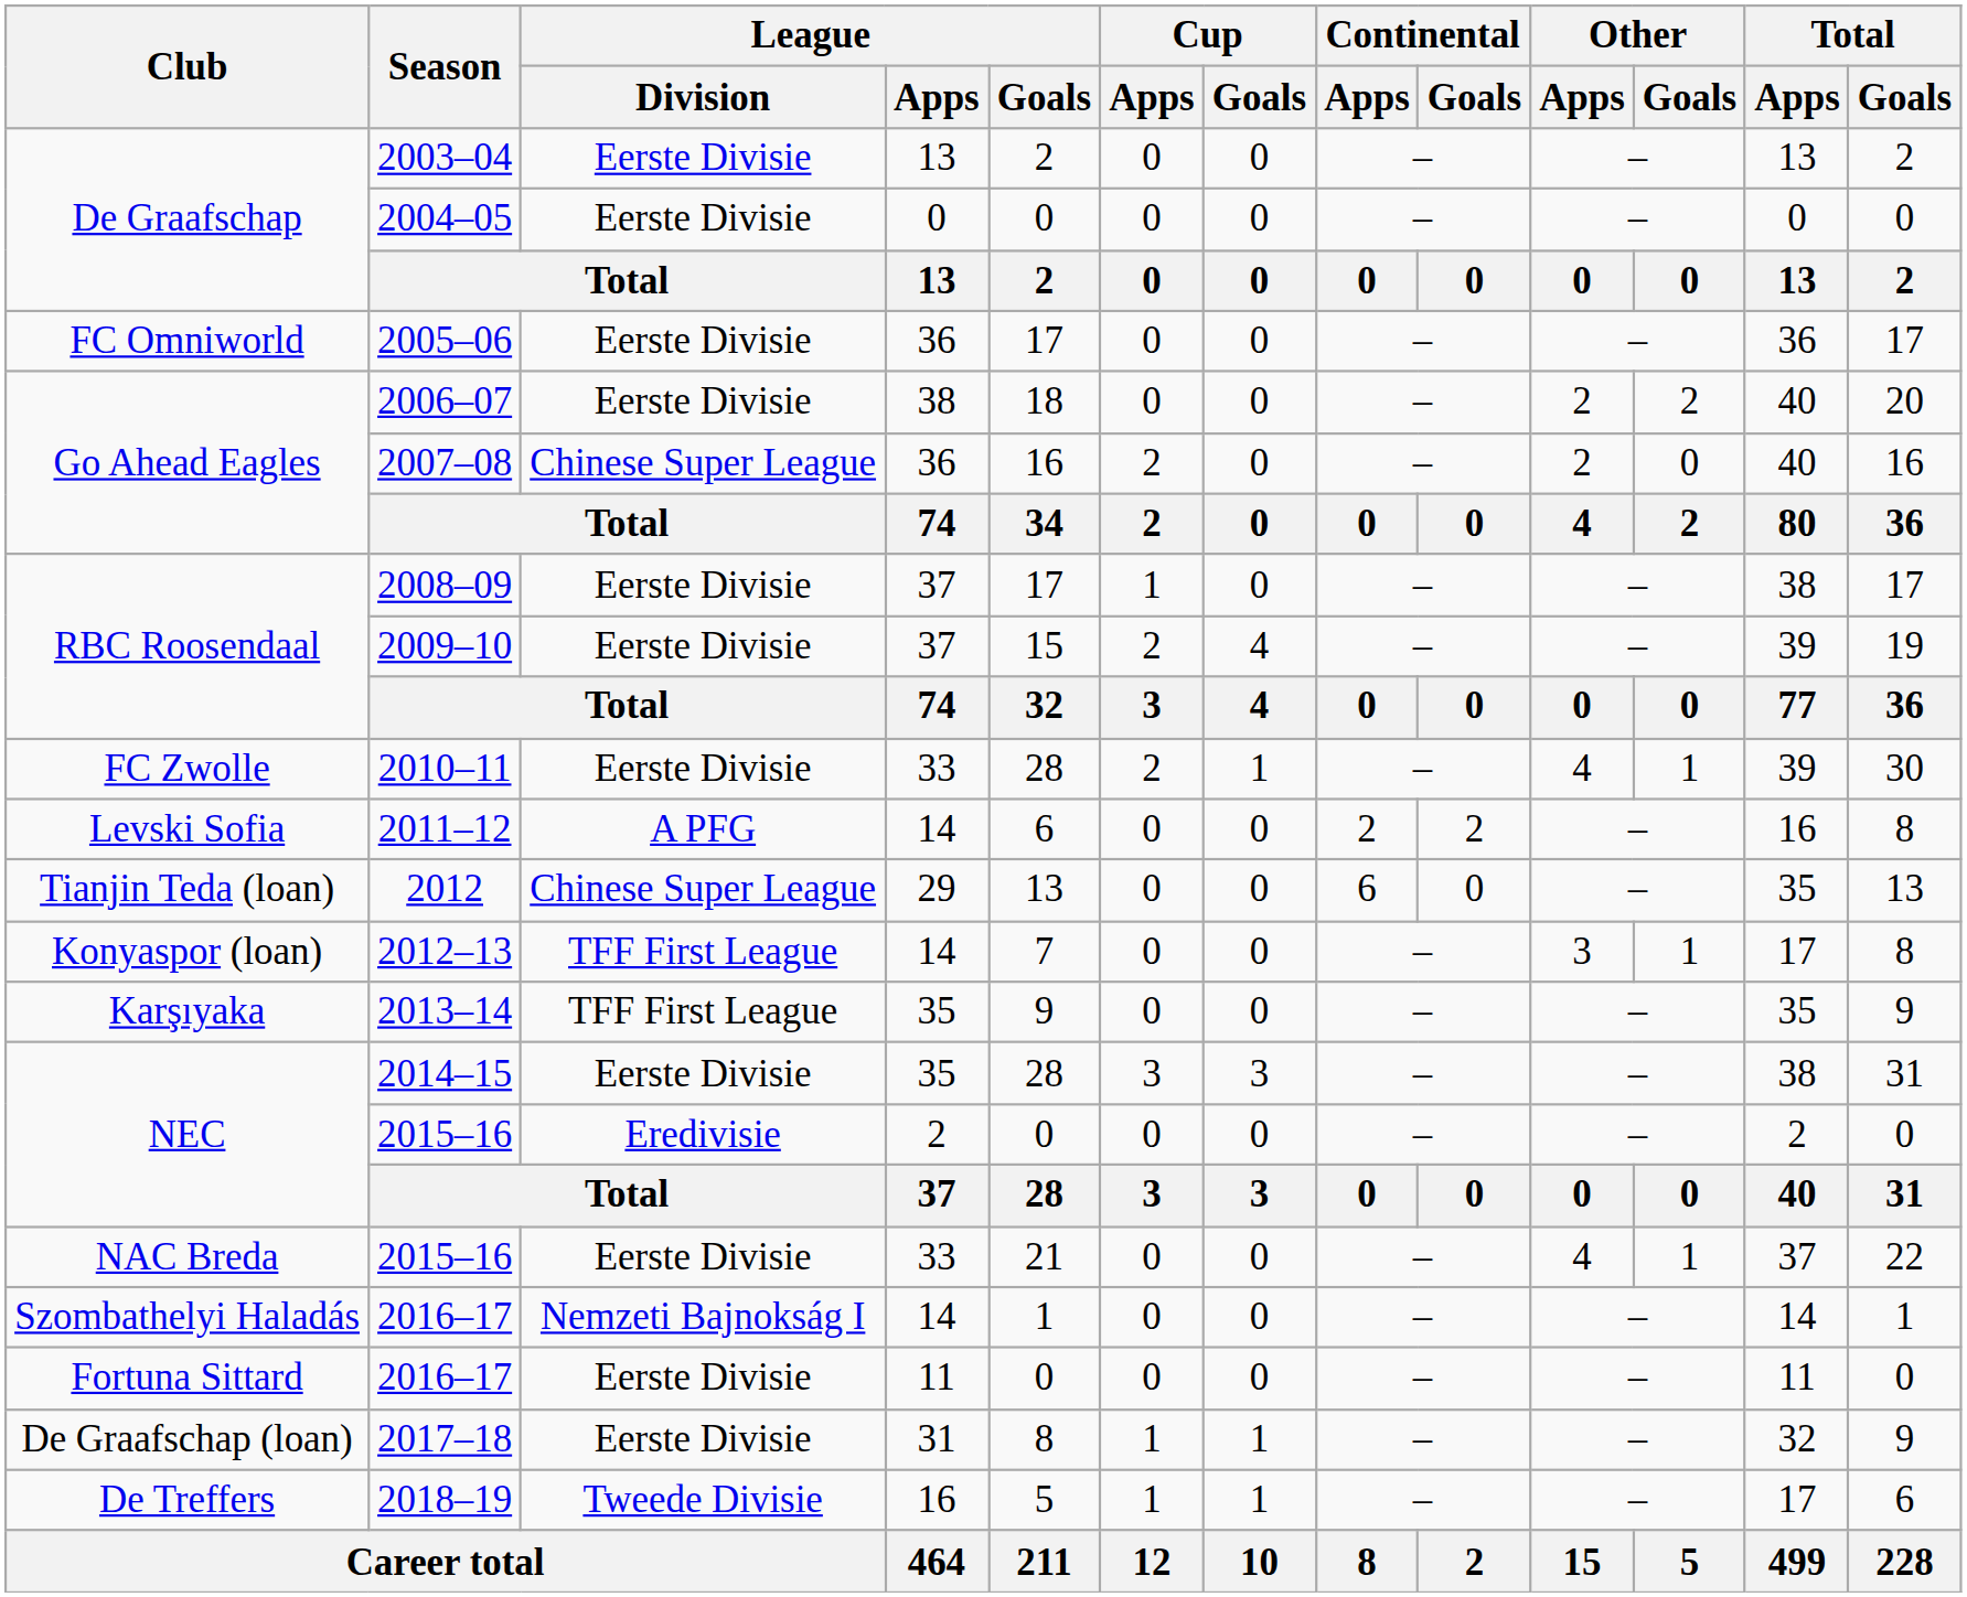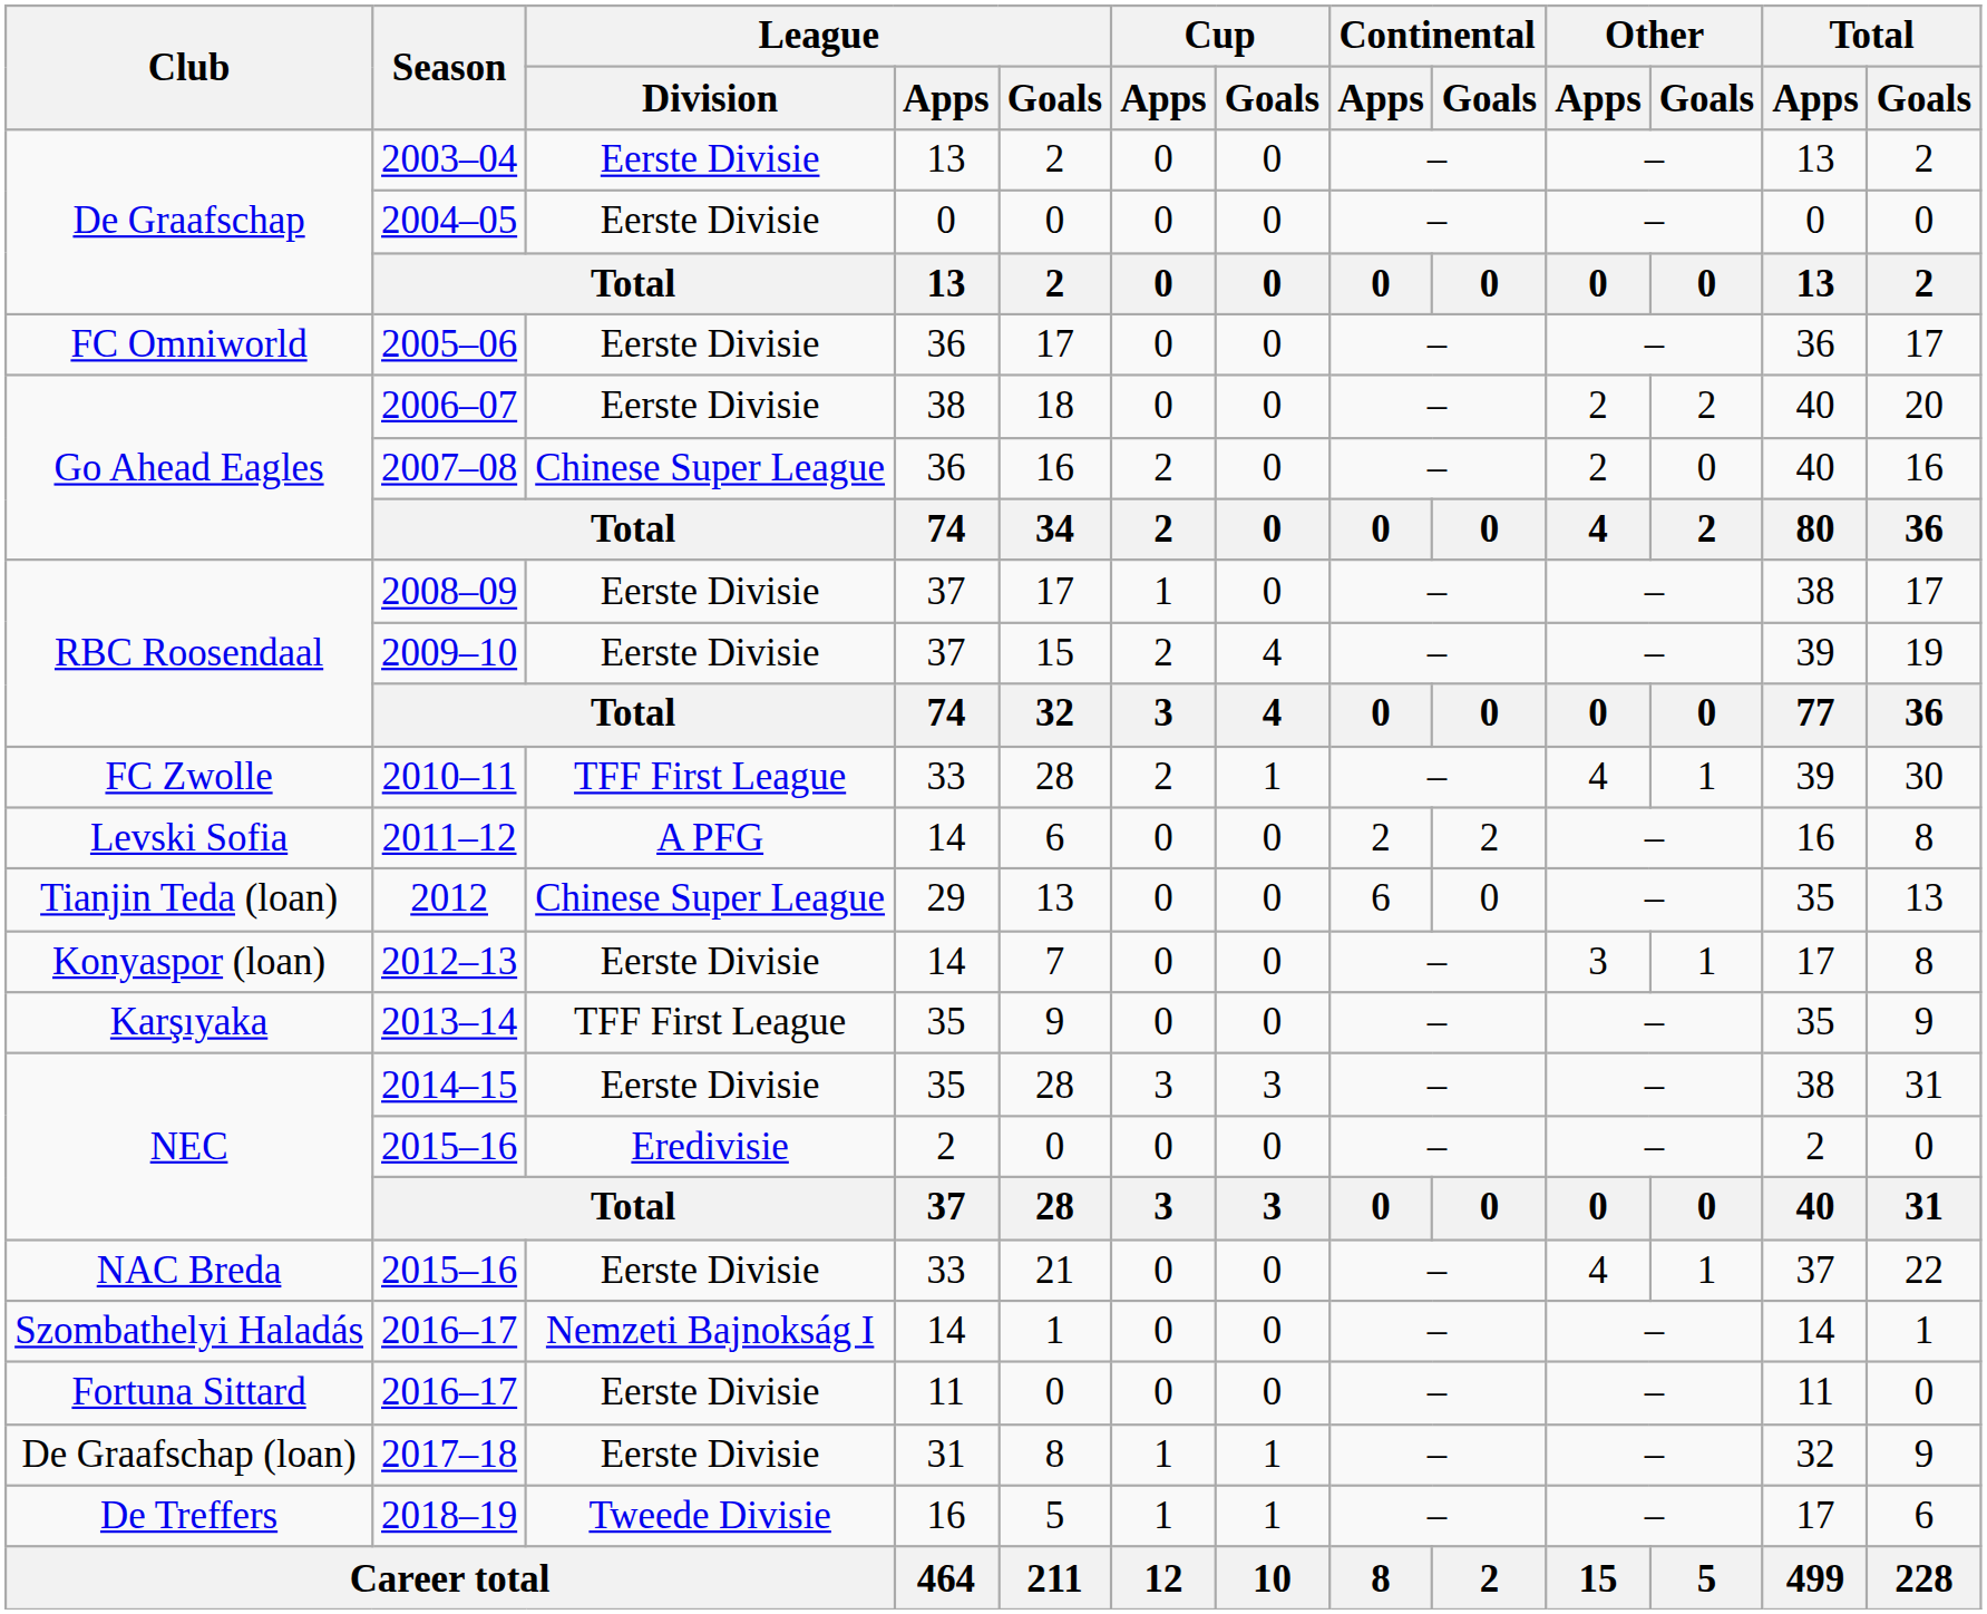 <table class="wikitable" style="text-align:center">
 <tr>
 <th rowspan="2">Club</th>
 <th rowspan="2">Season</th>
 <th colspan="3">League</th>
 <th colspan="2">Cup</th>
 <th colspan="2">Continental</th>
 <th colspan="2">Other</th>
 <th colspan="2">Total</th>
 </tr>
 <tr>
 <th>Division</th>
 <th>Apps</th>
 <th>Goals</th>
 <th>Apps</th>
 <th>Goals</th>
 <th>Apps</th>
 <th>Goals</th>
 <th>Apps</th>
 <th>Goals</th>
 <th>Apps</th>
 <th>Goals</th>
 </tr>
 <tr>
 <td rowspan="3"><a href='#'>De Graafschap</a></td>
 <td><a href='#'>2003–04</a></td>
 <td><a href='#'>Eerste Divisie</a></td>
 <td>13</td>
 <td>2</td>
 <td>0</td>
 <td>0</td>
 <td colspan="2">–</td>
 <td colspan="2">–</td>
 <td>13</td>
 <td>2</td>
 </tr>
 <tr>
 <td><a href='#'>2004–05</a></td>
 <td>Eerste Divisie</td>
 <td>0</td>
 <td>0</td>
 <td>0</td>
 <td>0</td>
 <td colspan="2">–</td>
 <td colspan="2">–</td>
 <td>0</td>
 <td>0</td>
 </tr>
 <tr>
 <th colspan="2">Total</th>
 <th>13</th>
 <th>2</th>
 <th>0</th>
 <th>0</th>
 <th>0</th>
 <th>0</th>
 <th>0</th>
 <th>0</th>
 <th>13</th>
 <th>2</th>
 </tr>
 <tr>
 <td><a href='#'>FC Omniworld</a></td>
 <td><a href='#'>2005–06</a></td>
 <td>Eerste Divisie</td>
 <td>36</td>
 <td>17</td>
 <td>0</td>
 <td>0</td>
 <td colspan="2">–</td>
 <td colspan="2">–</td>
 <td>36</td>
 <td>17</td>
 </tr>
 <tr>
 <td rowspan="3"><a href='#'>Go Ahead Eagles</a></td>
 <td><a href='#'>2006–07</a></td>
 <td>Eerste Divisie</td>
 <td>38</td>
 <td>18</td>
 <td>0</td>
 <td>0</td>
 <td colspan="2">–</td>
 <td>2</td>
 <td>2</td>
 <td>40</td>
 <td>20</td>
 </tr>
 <tr>
 <td><a href='#'>2007–08</a></td>
 <td><a href='#'>Chinese Super League</a></td>
 <td>36</td>
 <td>16</td>
 <td>2</td>
 <td>0</td>
 <td colspan="2">–</td>
 <td>2</td>
 <td>0</td>
 <td>40</td>
 <td>16</td>
 </tr>
 <tr>
 <th colspan="2">Total</th>
 <th>74</th>
 <th>34</th>
 <th>2</th>
 <th>0</th>
 <th>0</th>
 <th>0</th>
 <th>4</th>
 <th>2</th>
 <th>80</th>
 <th>36</th>
 </tr>
 <tr>
 <td rowspan="3"><a href='#'>RBC Roosendaal</a></td>
 <td><a href='#'>2008–09</a></td>
 <td>Eerste Divisie</td>
 <td>37</td>
 <td>17</td>
 <td>1</td>
 <td>0</td>
 <td colspan="2">–</td>
 <td colspan="2">–</td>
 <td>38</td>
 <td>17</td>
 </tr>
 <tr>
 <td><a href='#'>2009–10</a></td>
 <td>Eerste Divisie</td>
 <td>37</td>
 <td>15</td>
 <td>2</td>
 <td>4</td>
 <td colspan="2">–</td>
 <td colspan="2">–</td>
 <td>39</td>
 <td>19</td>
 </tr>
 <tr>
 <th colspan="2">Total</th>
 <th>74</th>
 <th>32</th>
 <th>3</th>
 <th>4</th>
 <th>0</th>
 <th>0</th>
 <th>0</th>
 <th>0</th>
 <th>77</th>
 <th>36</th>
 </tr>
 <tr>
 <td><a href='#'>FC Zwolle</a></td>
 <td><a href='#'>2010–11</a></td>
-<td>Eerste Divisie</td>
+<td><a href='#'>TFF First League</a></td>
 <td>33</td>
 <td>28</td>
 <td>2</td>
 <td>1</td>
 <td colspan="2">–</td>
 <td>4</td>
 <td>1</td>
 <td>39</td>
 <td>30</td>
 </tr>
 <tr>
 <td><a href='#'>Levski Sofia</a></td>
 <td><a href='#'>2011–12</a></td>
 <td><a href='#'>A PFG</a></td>
 <td>14</td>
 <td>6</td>
 <td>0</td>
 <td>0</td>
 <td>2</td>
 <td>2</td>
 <td colspan="2">–</td>
 <td>16</td>
 <td>8</td>
 </tr>
 <tr>
 <td><a href='#'>Tianjin Teda</a> (loan)</td>
 <td><a href='#'>2012</a></td>
 <td><a href='#'>Chinese Super League</a></td>
 <td>29</td>
 <td>13</td>
 <td>0</td>
 <td>0</td>
 <td>6</td>
 <td>0</td>
 <td colspan="2">–</td>
 <td>35</td>
 <td>13</td>
 </tr>
 <tr>
 <td><a href='#'>Konyaspor</a> (loan)</td>
 <td><a href='#'>2012–13</a></td>
-<td><a href='#'>TFF First League</a></td>
+<td>Eerste Divisie</td>
 <td>14</td>
 <td>7</td>
 <td>0</td>
 <td>0</td>
 <td colspan="2">–</td>
 <td>3</td>
 <td>1</td>
 <td>17</td>
 <td>8</td>
 </tr>
 <tr>
 <td><a href='#'>Karşıyaka</a></td>
 <td><a href='#'>2013–14</a></td>
 <td>TFF First League</td>
 <td>35</td>
 <td>9</td>
 <td>0</td>
 <td>0</td>
 <td colspan="2">–</td>
 <td colspan="2">–</td>
 <td>35</td>
 <td>9</td>
 </tr>
 <tr>
 <td rowspan="3"><a href='#'>NEC</a></td>
 <td><a href='#'>2014–15</a></td>
 <td>Eerste Divisie</td>
 <td>35</td>
 <td>28</td>
 <td>3</td>
 <td>3</td>
 <td colspan="2">–</td>
 <td colspan="2">–</td>
 <td>38</td>
 <td>31</td>
 </tr>
 <tr>
 <td><a href='#'>2015–16</a></td>
 <td><a href='#'>Eredivisie</a></td>
 <td>2</td>
 <td>0</td>
 <td>0</td>
 <td>0</td>
 <td colspan="2">–</td>
 <td colspan="2">–</td>
 <td>2</td>
 <td>0</td>
 </tr>
 <tr>
 <th colspan="2">Total</th>
 <th>37</th>
 <th>28</th>
 <th>3</th>
 <th>3</th>
 <th>0</th>
 <th>0</th>
 <th>0</th>
 <th>0</th>
 <th>40</th>
 <th>31</th>
 </tr>
 <tr>
 <td><a href='#'>NAC Breda</a></td>
 <td><a href='#'>2015–16</a></td>
 <td>Eerste Divisie</td>
 <td>33</td>
 <td>21</td>
 <td>0</td>
 <td>0</td>
 <td colspan="2">–</td>
 <td>4</td>
 <td>1</td>
 <td>37</td>
 <td>22</td>
 </tr>
 <tr>
 <td><a href='#'>Szombathelyi Haladás</a></td>
 <td><a href='#'>2016–17</a></td>
 <td><a href='#'>Nemzeti Bajnokság I</a></td>
 <td>14</td>
 <td>1</td>
 <td>0</td>
 <td>0</td>
 <td colspan="2">–</td>
 <td colspan="2">–</td>
 <td>14</td>
 <td>1</td>
 </tr>
 <tr>
 <td><a href='#'>Fortuna Sittard</a></td>
 <td><a href='#'>2016–17</a></td>
 <td>Eerste Divisie</td>
 <td>11</td>
 <td>0</td>
 <td>0</td>
 <td>0</td>
 <td colspan="2">–</td>
 <td colspan="2">–</td>
 <td>11</td>
 <td>0</td>
 </tr>
 <tr>
 <td>De Graafschap (loan)</td>
 <td><a href='#'>2017–18</a></td>
 <td>Eerste Divisie</td>
 <td>31</td>
 <td>8</td>
 <td>1</td>
 <td>1</td>
 <td colspan="2">–</td>
 <td colspan="2">–</td>
 <td>32</td>
 <td>9</td>
 </tr>
 <tr>
 <td><a href='#'>De Treffers</a></td>
 <td><a href='#'>2018–19</a></td>
 <td><a href='#'>Tweede Divisie</a></td>
 <td>16</td>
 <td>5</td>
 <td>1</td>
 <td>1</td>
 <td colspan="2">–</td>
 <td colspan="2">–</td>
 <td>17</td>
 <td>6</td>
 </tr>
 <tr>
 <th colspan="3">Career total</th>
 <th>464</th>
 <th>211</th>
 <th>12</th>
 <th>10</th>
 <th>8</th>
 <th>2</th>
 <th>15</th>
 <th>5</th>
 <th>499</th>
 <th>228</th>
 </tr>
 </table>
